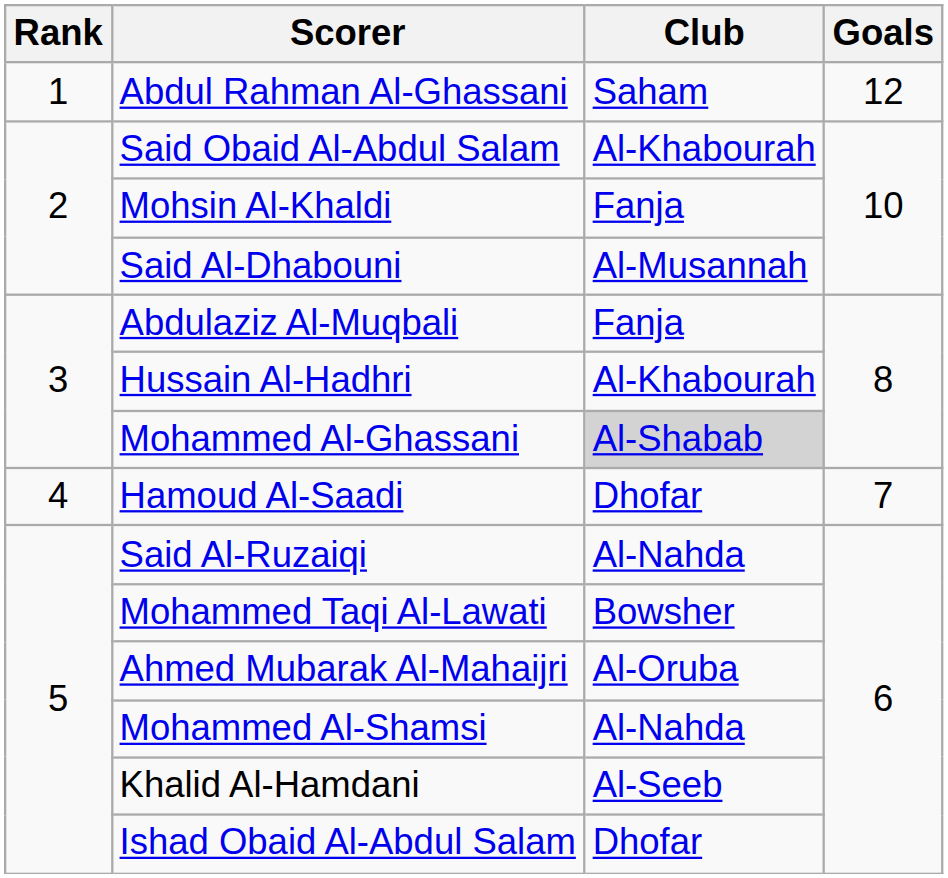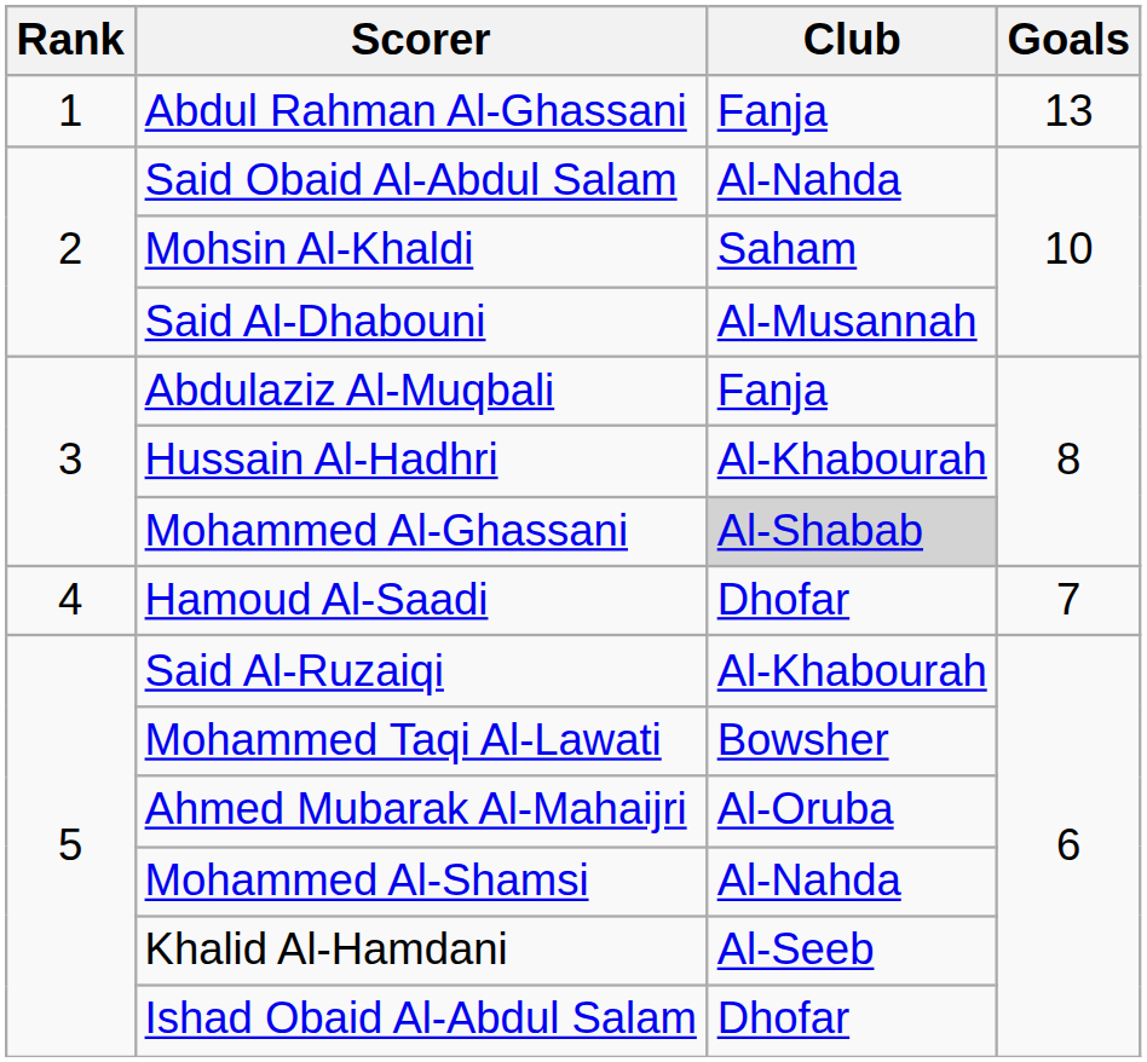 <table class="wikitable sortable" style="text-align:center">
 <tr>
 <th>Rank</th>
 <th>Scorer</th>
 <th>Club</th>
 <th>Goals</th>
 </tr>
 <tr>
 <td rowspan="1">1</td>
 <td align="left"> <a href='#'>Abdul Rahman Al-Ghassani</a></td>
-<td align="left"><a href='#'>Saham</a></td>
-<td rowspan="1">12</td>
+<td align="left"><a href='#'>Fanja</a></td>
+<td rowspan="1">13</td>
 </tr>
 <tr>
 <td rowspan="3">2</td>
 <td align="left"> <a href='#'>Said Obaid Al-Abdul Salam</a></td>
-<td align="left"><a href='#'>Al-Khabourah</a></td>
+<td align="left"><a href='#'>Al-Nahda</a></td>
 <td rowspan="3">10</td>
 </tr>
 <tr>
 <td align="left"> <a href='#'>Mohsin Al-Khaldi</a></td>
-<td align="left"><a href='#'>Fanja</a></td>
+<td align="left"><a href='#'>Saham</a></td>
 </tr>
 <tr>
 <td align="left"> <a href='#'>Said Al-Dhabouni</a></td>
 <td align="left"><a href='#'>Al-Musannah</a></td>
 </tr>
 <tr>
 <td rowspan="3">3</td>
 <td align="left"> <a href='#'>Abdulaziz Al-Muqbali</a></td>
 <td align="left"><a href='#'>Fanja</a></td>
 <td rowspan="3">8</td>
 </tr>
 <tr>
 <td align="left"> <a href='#'>Hussain Al-Hadhri</a></td>
 <td align="left"><a href='#'>Al-Khabourah</a></td>
 </tr>
 <tr>
 <td align="left"> <a href='#'>Mohammed Al-Ghassani</a></td>
 <td align="left" style="background: lightgrey;"><a href='#'>Al-Shabab</a></td>
 </tr>
 <tr>
 <td rowspan="1">4</td>
 <td align="left"> <a href='#'>Hamoud Al-Saadi</a></td>
 <td align="left"><a href='#'>Dhofar</a></td>
 <td rowspan="1">7</td>
 </tr>
 <tr>
 <td rowspan="6">5</td>
 <td align="left"> <a href='#'>Said Al-Ruzaiqi</a></td>
-<td align="left"><a href='#'>Al-Nahda</a></td>
+<td align="left"><a href='#'>Al-Khabourah</a></td>
 <td rowspan="6">6</td>
 </tr>
 <tr>
 <td align="left"> <a href='#'>Mohammed Taqi Al-Lawati</a></td>
 <td align="left"><a href='#'>Bowsher</a></td>
 </tr>
 <tr>
 <td align="left"> <a href='#'>Ahmed Mubarak Al-Mahaijri</a></td>
 <td align="left"><a href='#'>Al-Oruba</a></td>
 </tr>
 <tr>
 <td align="left"> <a href='#'>Mohammed Al-Shamsi</a></td>
 <td align="left"><a href='#'>Al-Nahda</a></td>
 </tr>
 <tr>
 <td align="left"> Khalid Al-Hamdani</td>
 <td align="left"><a href='#'>Al-Seeb</a></td>
 </tr>
 <tr>
 <td align="left"> <a href='#'>Ishad Obaid Al-Abdul Salam</a></td>
 <td align="left"><a href='#'>Dhofar</a></td>
 </tr>
 </table>
